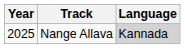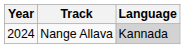 <table class="wikitable sortable">
 <tr>
 <th>Year</th>
 <th>Track</th>
 <th>Language</th>
 </tr>
 <tr>
-<td>2025</td>
+<td>2024</td>
 <td>Nange Allava</td>
 <td style="background: lightgrey;">Kannada</td>
 </tr>
 </table>
